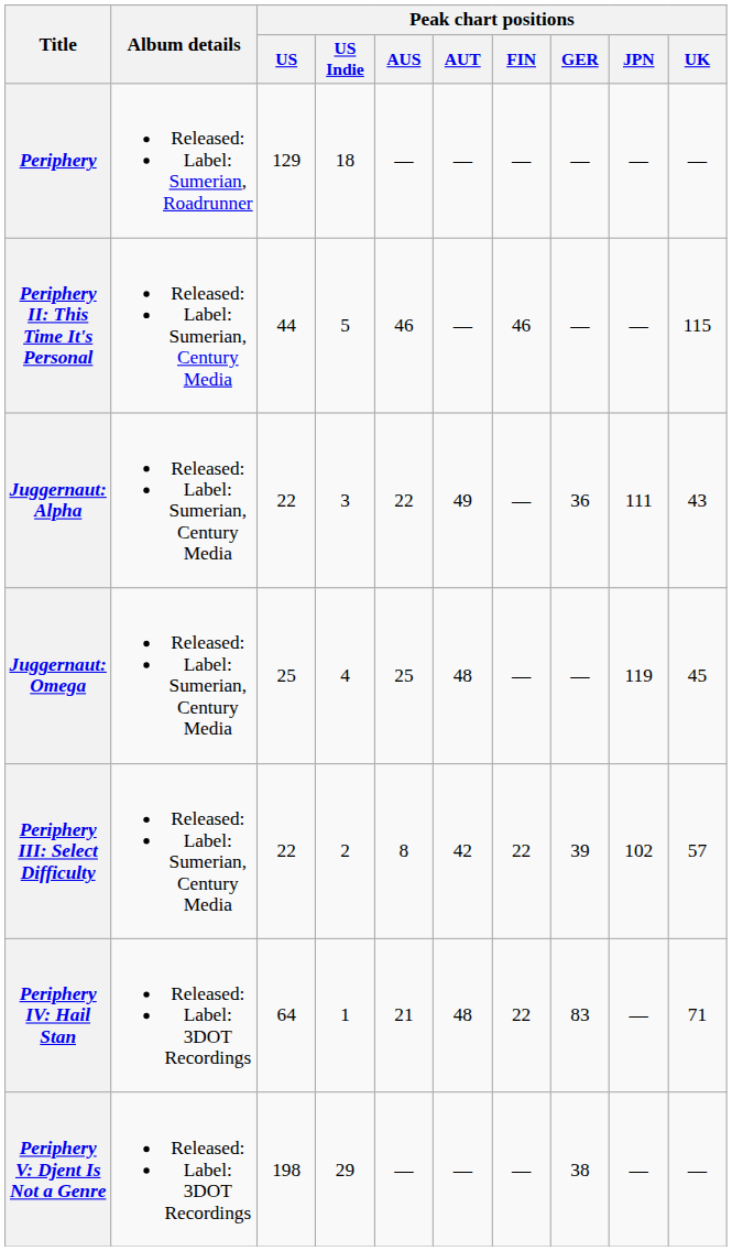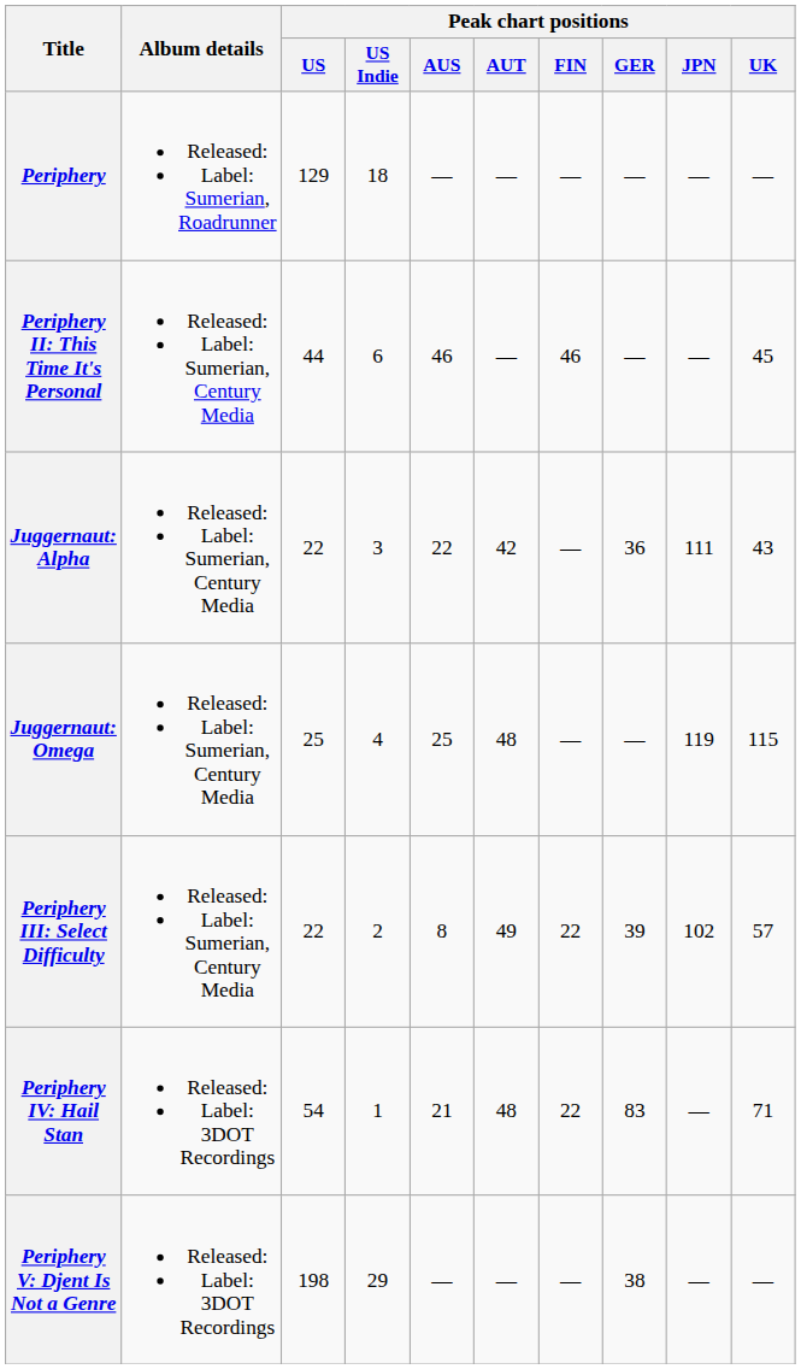 <table class="wikitable plainrowheaders" style="text-align:center;">
 <tr>
 <th rowspan="2">Title</th>
 <th rowspan="2">Album details</th>
 <th colspan="8">Peak chart positions</th>
 </tr>
 <tr>
 <th style="width:3em;font-size:90%;" data-sort-type="number"><a href='#'>US</a><br></th>
 <th style="width:3em;font-size:90%;" data-sort-type="number"><a href='#'>US<br>Indie</a><br></th>
 <th style="width:3em;font-size:90%;" data-sort-type="number"><a href='#'>AUS</a><br></th>
 <th style="width:3em;font-size:90%;" data-sort-type="number"><a href='#'>AUT</a><br></th>
 <th style="width:3em;font-size:90%;" data-sort-type="number"><a href='#'>FIN</a><br></th>
 <th style="width:3em;font-size:90%;" data-sort-type="number"><a href='#'>GER</a><br></th>
 <th style="width:3em;font-size:90%;" data-sort-type="number"><a href='#'>JPN</a><br></th>
 <th style="width:3em;font-size:90%;" data-sort-type="number"><a href='#'>UK</a><br></th>
 </tr>
 <tr>
 <th scope="row"><em><a href='#'>Periphery</a></em></th>
 <td><br><ul><li>Released: </li><li>Label: <a href='#'>Sumerian</a>, <a href='#'>Roadrunner</a></li></ul></td>
 <td>129</td>
 <td>18</td>
 <td>—</td>
 <td>—</td>
 <td>—</td>
 <td>—</td>
 <td>—</td>
 <td>—</td>
 </tr>
 <tr>
 <th scope="row"><em><a href='#'>Periphery II: This Time It's Personal</a></em></th>
 <td><br><ul><li>Released: </li><li>Label: Sumerian, <a href='#'>Century Media</a></li></ul></td>
 <td>44</td>
-<td>5</td>
+<td>6</td>
 <td>46</td>
 <td>—</td>
 <td>46</td>
 <td>—</td>
 <td>—</td>
-<td>115</td>
+<td>45</td>
 </tr>
 <tr>
 <th scope="row"><em><a href='#'>Juggernaut: Alpha</a></em></th>
 <td><br><ul><li>Released: </li><li>Label: Sumerian, Century Media</li></ul></td>
 <td>22</td>
 <td>3</td>
 <td>22</td>
-<td>49</td>
+<td>42</td>
 <td>—</td>
 <td>36</td>
 <td>111</td>
 <td>43</td>
 </tr>
 <tr>
 <th scope="row"><em><a href='#'>Juggernaut: Omega</a></em></th>
 <td><br><ul><li>Released: </li><li>Label: Sumerian, Century Media</li></ul></td>
 <td>25</td>
 <td>4</td>
 <td>25</td>
 <td>48</td>
 <td>—</td>
 <td>—</td>
 <td>119</td>
-<td>45</td>
+<td>115</td>
 </tr>
 <tr>
 <th scope="row"><em><a href='#'>Periphery III: Select Difficulty</a></em></th>
 <td><br><ul><li>Released: </li><li>Label: Sumerian, Century Media</li></ul></td>
 <td>22</td>
 <td>2</td>
 <td>8</td>
-<td>42</td>
+<td>49</td>
 <td>22</td>
 <td>39</td>
 <td>102</td>
 <td>57</td>
 </tr>
 <tr>
 <th scope="row"><em><a href='#'>Periphery IV: Hail Stan</a></em></th>
 <td><br><ul><li>Released: </li><li>Label: 3DOT Recordings</li></ul></td>
-<td>64</td>
+<td>54</td>
 <td>1</td>
 <td>21</td>
 <td>48</td>
 <td>22</td>
 <td>83</td>
 <td>—</td>
 <td>71</td>
 </tr>
 <tr>
 <th scope="row"><em><a href='#'>Periphery V: Djent Is Not a Genre</a></em></th>
 <td><br><ul><li>Released: </li><li>Label: 3DOT Recordings</li></ul></td>
 <td>198<br></td>
 <td>29</td>
 <td>—</td>
 <td>—</td>
 <td>—</td>
 <td>38</td>
 <td>—</td>
 <td>—</td>
 </tr>
 </table>
